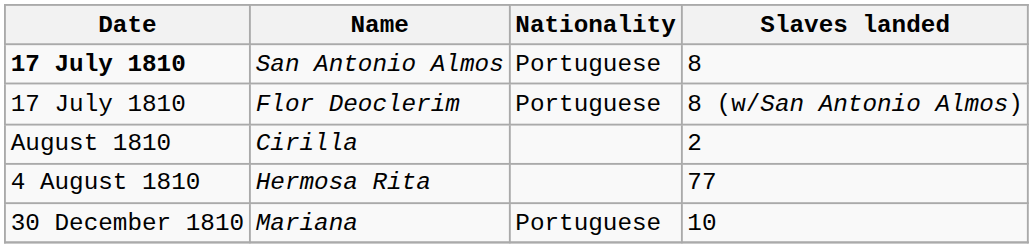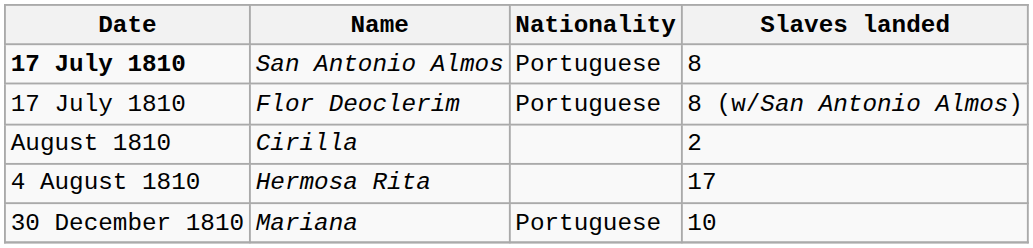 <table class="sortable wikitable">
 <tr>
 <th>Date</th>
 <th>Name</th>
 <th>Nationality</th>
 <th>Slaves landed</th>
 </tr>
 <tr>
 <td><strong>17 July 1810</strong></td>
 <td><em>San Antonio Almos</em></td>
 <td>Portuguese</td>
 <td>8</td>
 </tr>
 <tr>
 <td>17 July 1810</td>
 <td><em>Flor Deoclerim</em></td>
 <td>Portuguese</td>
 <td>8 (w/<em>San Antonio Almos</em>)</td>
 </tr>
 <tr>
 <td>August 1810</td>
 <td><em>Cirilla</em></td>
 <td></td>
 <td>2</td>
 </tr>
 <tr>
 <td>4 August 1810</td>
 <td><em>Hermosa Rita</em></td>
 <td></td>
-<td>77</td>
+<td>17</td>
 </tr>
 <tr>
 <td>30 December 1810</td>
 <td><em>Mariana</em></td>
 <td>Portuguese</td>
 <td>10</td>
 </tr>
 <tr>
 </tr>
 </table>
